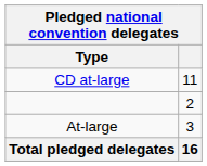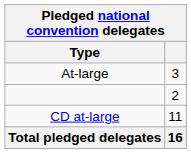 <table class="wikitable sortable" style="font-size:90%;text-align:center;float:right;padding:5px;">
 <tr>
 <th colspan="2">Pledged <a href='#'>national<br>convention</a> delegates</th>
 </tr>
 <tr>
 <th>Type</th>
 <th></th>
 </tr>
 <tr>
-<td><a href='#'>CD at-large</a></td>
-<td>11</td>
+<td>At-large</td>
+<td>3</td>
 </tr>
 <tr>
 <td></td>
 <td>2</td>
 </tr>
 <tr>
-<td>At-large</td>
-<td>3</td>
+<td><a href='#'>CD at-large</a></td>
+<td>11</td>
 </tr>
 <tr>
 <th>Total pledged delegates</th>
 <th>16</th>
 </tr>
 </table>
